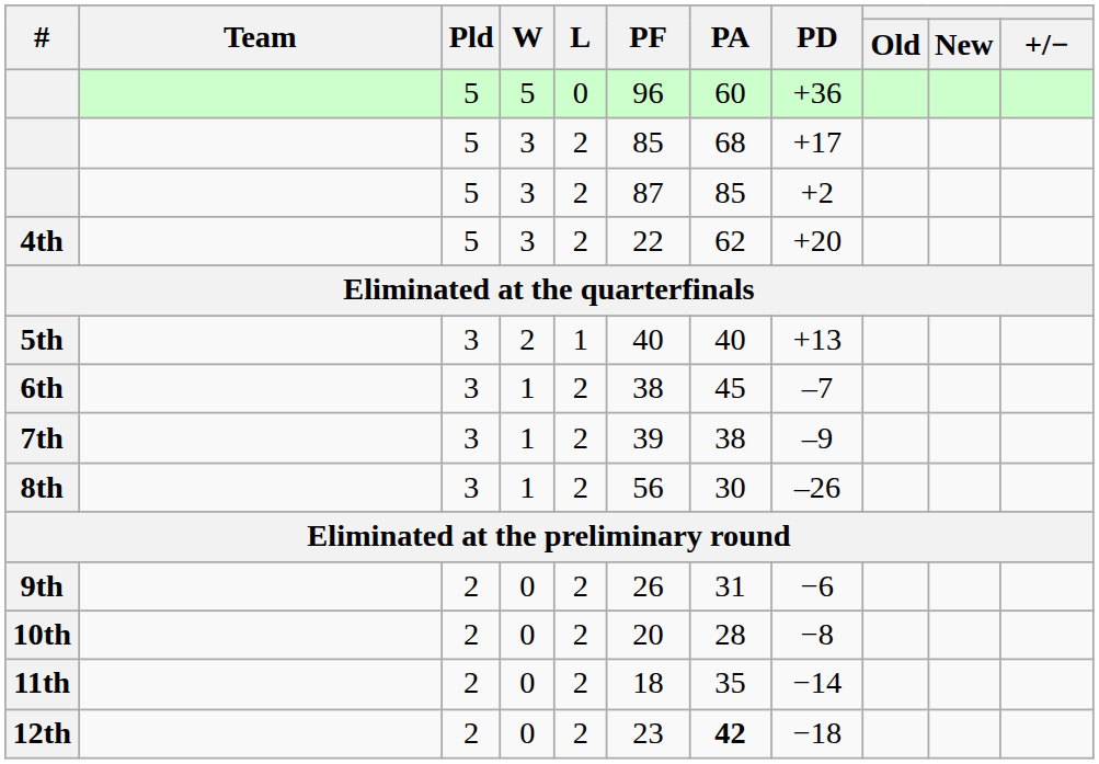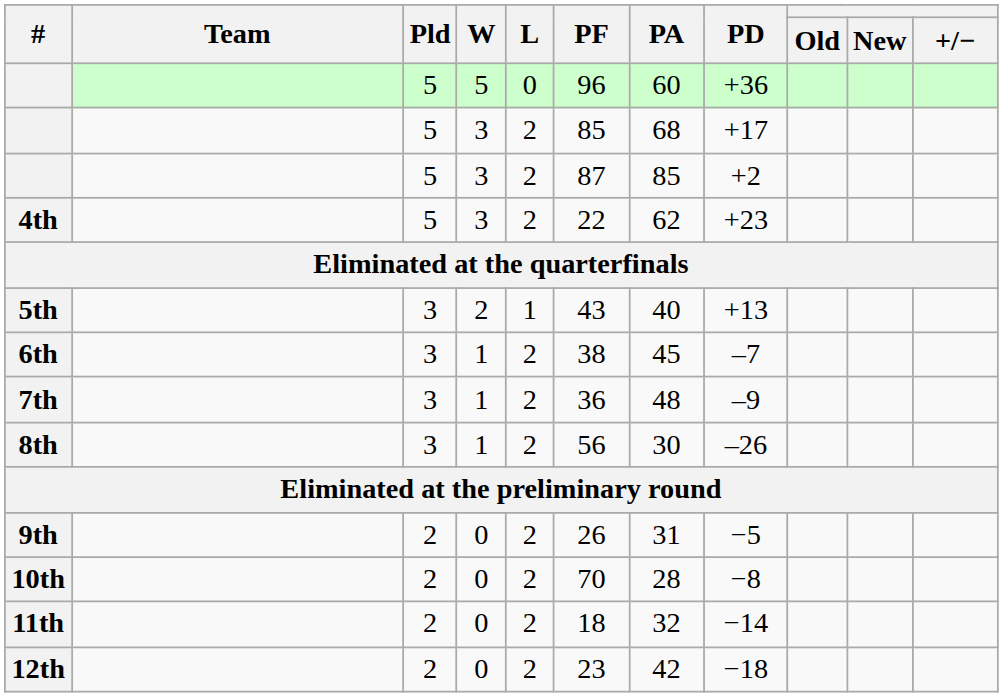 <table class=wikitable style="text-align:center;">
 <tr>
 <th rowspan=2>#</th>
 <th width=180px rowspan=2>Team</th>
 <th width=20px rowspan=2>Pld</th>
 <th width=20px rowspan=2>W</th>
 <th width=20px rowspan=2>L</th>
 <th width=35px rowspan=2>PF</th>
 <th width=35px rowspan=2>PA</th>
 <th width=40px rowspan=2>PD</th>
 <th colspan=3></th>
 </tr>
 <tr>
 <th !width=30px>Old</th>
 <th width=30px>New</th>
 <th width=40px>+/−</th>
 </tr>
 <tr bgcolor=#ccffcc>
 <th></th>
 <td align=left></td>
 <td>5</td>
 <td>5</td>
 <td>0</td>
 <td>96</td>
 <td>60</td>
 <td>+36</td>
 <td></td>
 <td></td>
 <td></td>
 </tr>
 <tr>
 <th></th>
 <td align=left></td>
 <td>5</td>
 <td>3</td>
 <td>2</td>
 <td>85</td>
 <td>68</td>
 <td>+17</td>
 <td></td>
 <td></td>
 <td></td>
 </tr>
 <tr>
 <th></th>
 <td align=left></td>
 <td>5</td>
 <td>3</td>
 <td>2</td>
 <td>87</td>
 <td>85</td>
 <td>+2</td>
 <td></td>
 <td></td>
 <td></td>
 </tr>
 <tr>
 <th>4th</th>
 <td align=left></td>
 <td>5</td>
 <td>3</td>
 <td>2</td>
 <td>22</td>
 <td>62</td>
-<td>+20</td>
+<td>+23</td>
 <td></td>
 <td></td>
 <td></td>
 </tr>
 <tr>
 <th colspan=11>Eliminated at the quarterfinals</th>
 </tr>
 <tr>
 <th>5th</th>
 <td align=left></td>
 <td>3</td>
 <td>2</td>
 <td>1</td>
-<td>40</td>
+<td>43</td>
 <td>40</td>
 <td>+13</td>
 <td></td>
 <td></td>
 <td></td>
 </tr>
 <tr>
 <th>6th</th>
 <td align=left></td>
 <td>3</td>
 <td>1</td>
 <td>2</td>
 <td>38</td>
 <td>45</td>
 <td>–7</td>
 <td></td>
 <td></td>
 <td></td>
 </tr>
 <tr>
 <th>7th</th>
 <td align=left></td>
 <td>3</td>
 <td>1</td>
 <td>2</td>
-<td>39</td>
-<td>38</td>
+<td>36</td>
+<td>48</td>
 <td>–9</td>
 <td></td>
 <td></td>
 <td></td>
 </tr>
 <tr>
 <th>8th</th>
 <td align=left></td>
 <td>3</td>
 <td>1</td>
 <td>2</td>
 <td>56</td>
 <td>30</td>
 <td>–26</td>
 <td></td>
 <td></td>
 <td></td>
 </tr>
 <tr>
 <th colspan=11>Eliminated at the preliminary round</th>
 </tr>
 <tr>
 <th>9th</th>
 <td align=left></td>
 <td>2</td>
 <td>0</td>
 <td>2</td>
 <td>26</td>
 <td>31</td>
-<td>−6</td>
+<td>−5</td>
 <td></td>
 <td></td>
 <td></td>
 </tr>
 <tr>
 <th>10th</th>
 <td align=left></td>
 <td>2</td>
 <td>0</td>
 <td>2</td>
-<td>20</td>
+<td>70</td>
 <td>28</td>
 <td>−8</td>
 <td></td>
 <td></td>
 <td></td>
 </tr>
 <tr>
 <th>11th</th>
 <td align=left></td>
 <td>2</td>
 <td>0</td>
 <td>2</td>
 <td>18</td>
-<td>35</td>
+<td>32</td>
 <td>−14</td>
 <td></td>
 <td></td>
 <td></td>
 </tr>
 <tr>
 <th>12th</th>
 <td align=left></td>
 <td>2</td>
 <td>0</td>
 <td>2</td>
 <td>23</td>
-<td><strong>42</strong></td>
+<td>42</td>
 <td>−18</td>
 <td></td>
 <td></td>
 <td></td>
 </tr>
 </table>
